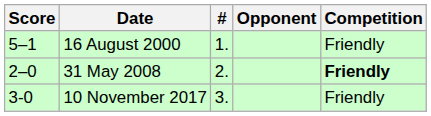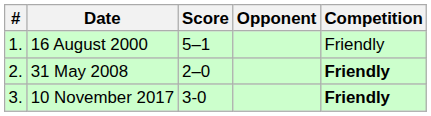 <table class="wikitable" style="font-size:85%">
 <tr>
+<th>#</th>
+<th>Date</th>
 <th>Score</th>
-<th>Date</th>
-<th>#</th>
 <th>Opponent</th>
 <th>Competition</th>
 </tr>
 <tr style="background: #CCFFCC">
+<td>1.</td>
+<td>16 August 2000</td>
 <td>5–1</td>
-<td>16 August 2000</td>
-<td>1.</td>
 <td></td>
 <td>Friendly</td>
 </tr>
 <tr style="background: #CCFFCC">
+<td>2.</td>
+<td>31 May 2008</td>
 <td>2–0</td>
-<td>31 May 2008</td>
-<td>2.</td>
 <td></td>
 <td><strong>Friendly</strong></td>
 </tr>
 <tr style="background: #CCFFCC">
+<td>3.</td>
+<td>10 November 2017</td>
 <td>3-0</td>
-<td>10 November 2017</td>
-<td>3.</td>
 <td></td>
-<td>Friendly</td>
+<td><strong>Friendly</strong></td>
 </tr>
 </table>
